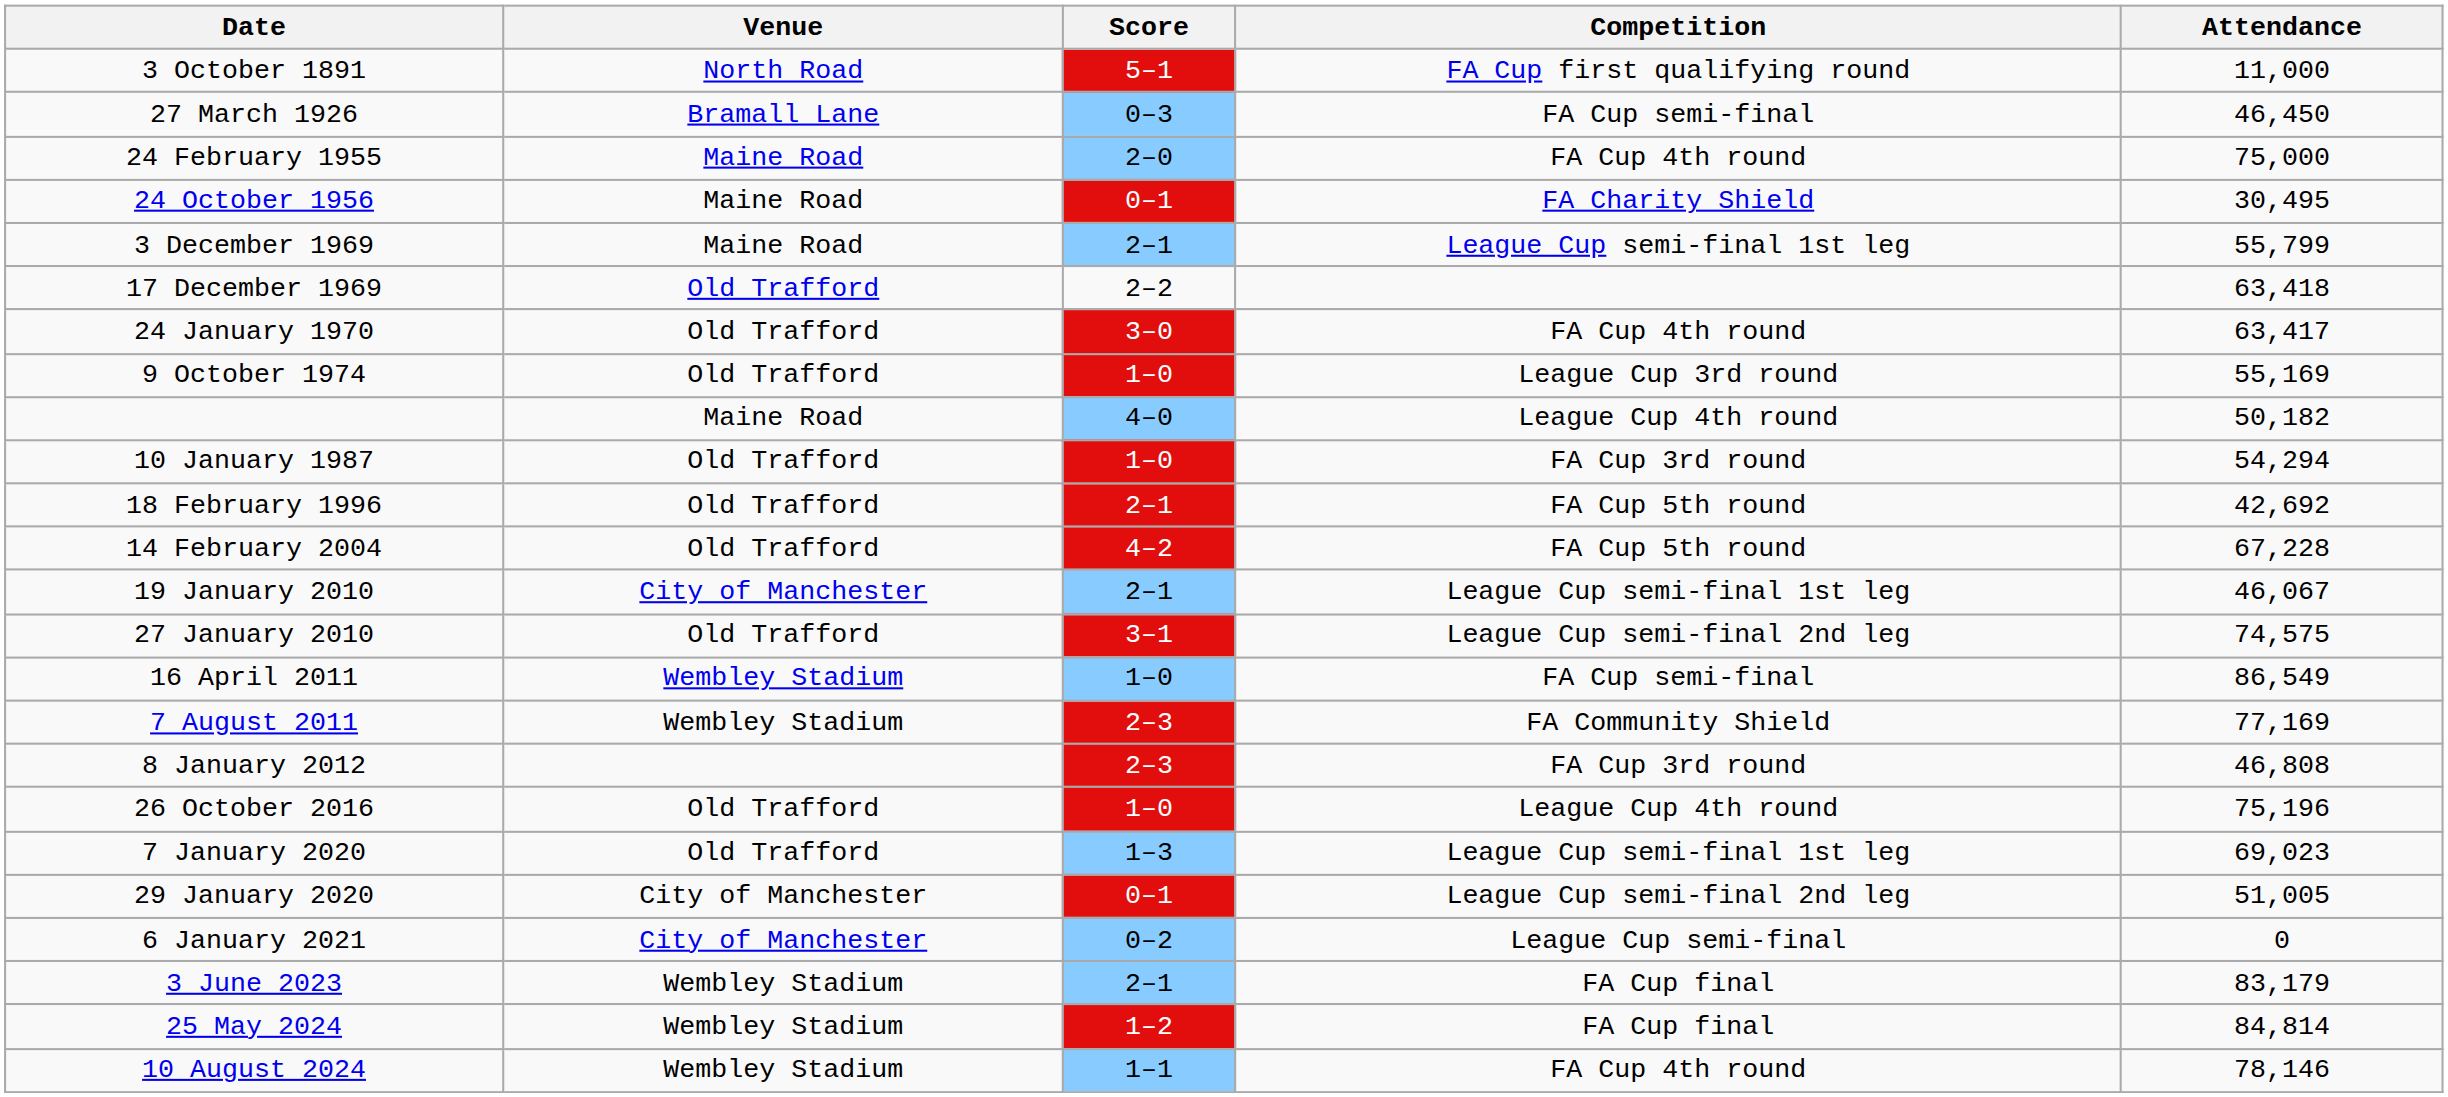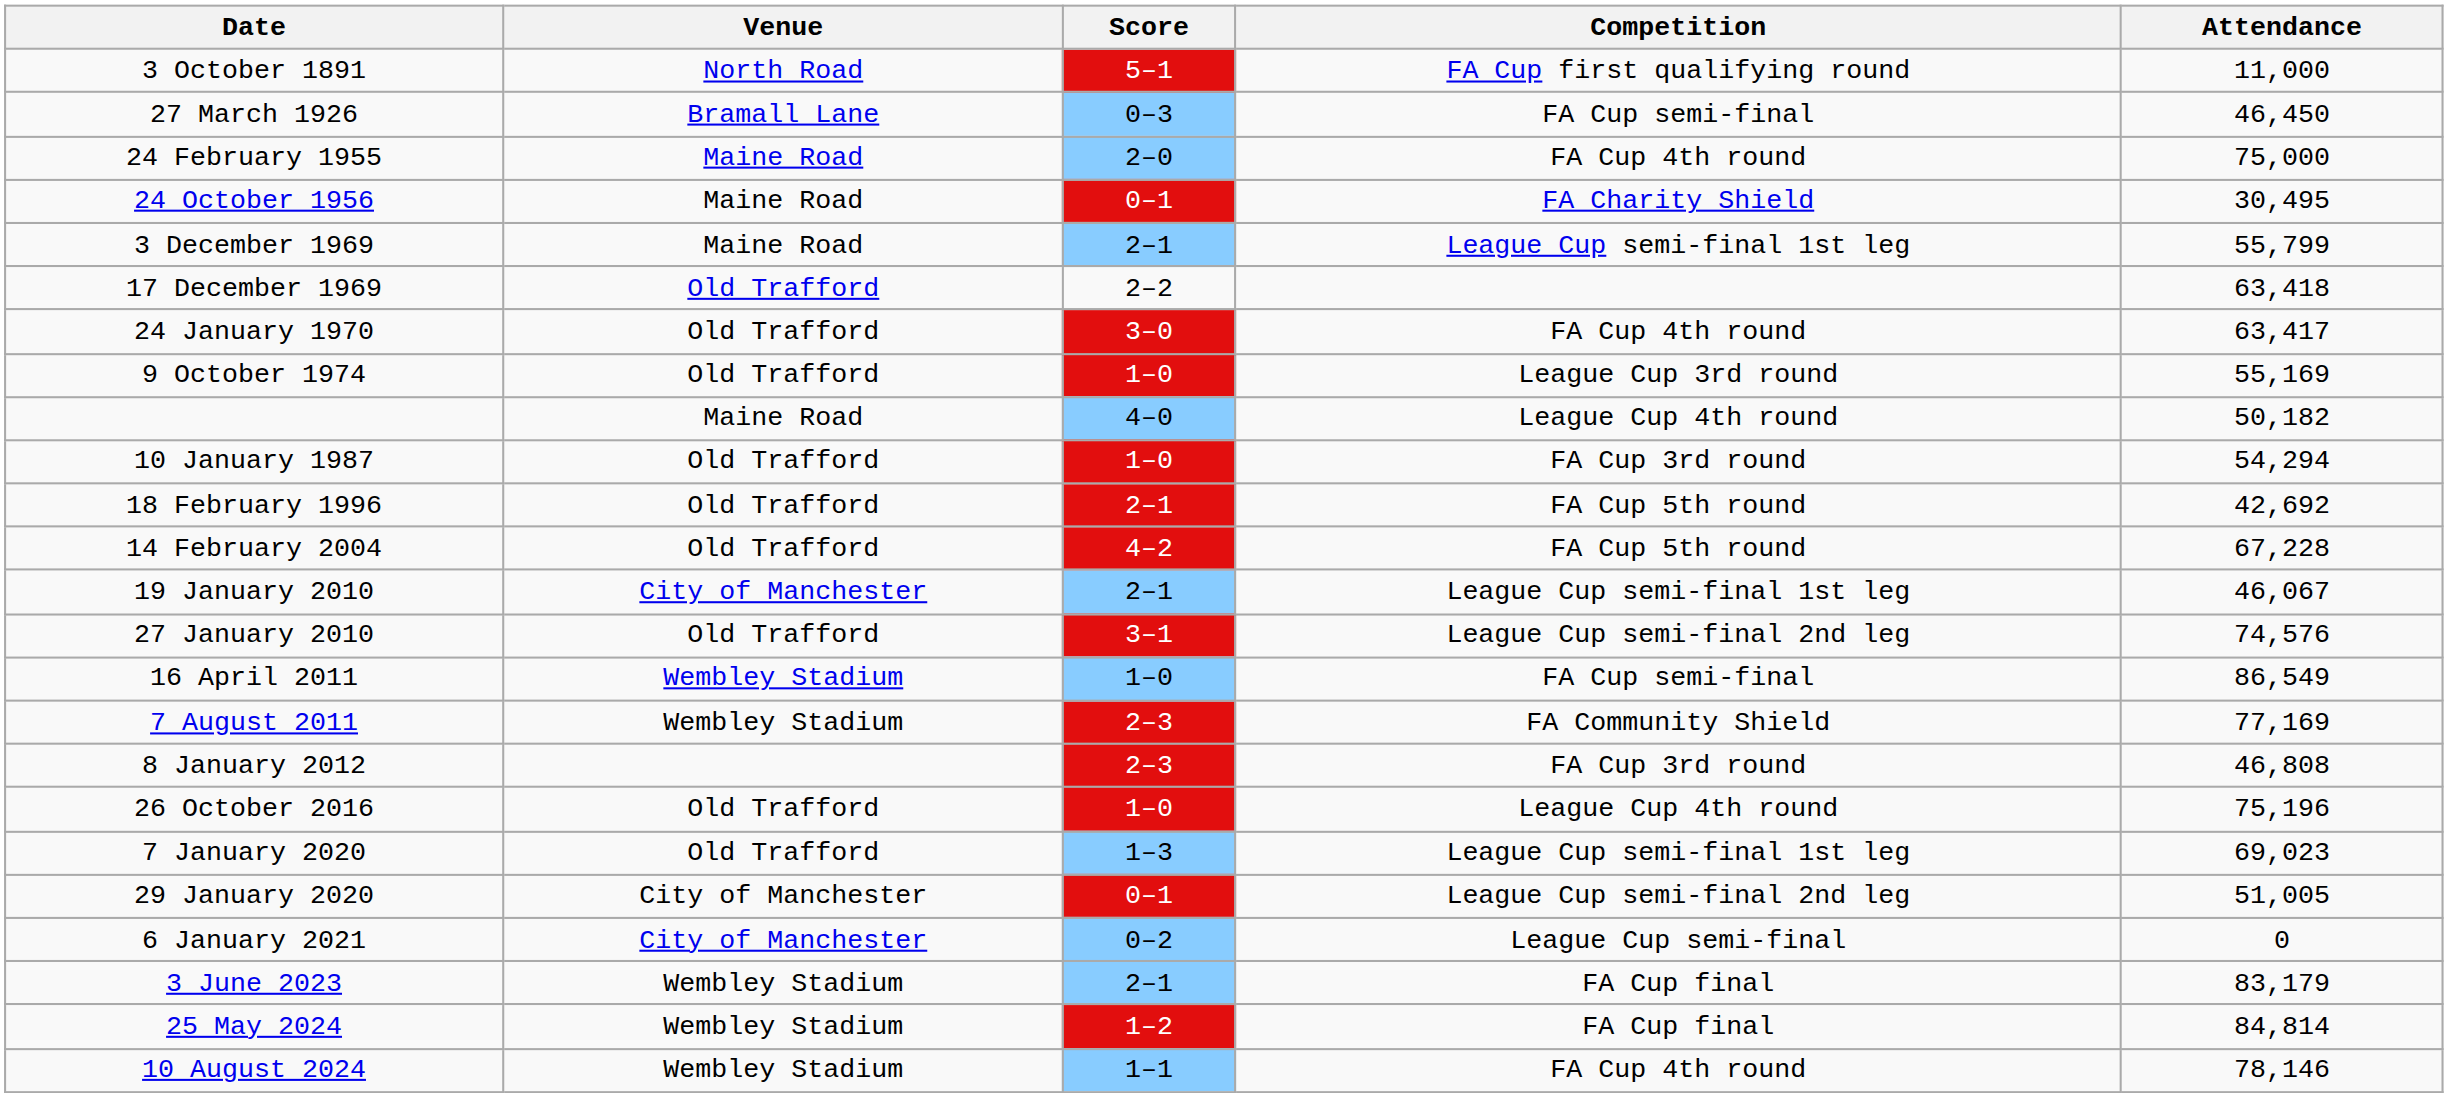 <table class="wikitable" style="text-align:center;margin-left:1em;float:right" width=60%;>
 <tr>
 <th>Date</th>
 <th>Venue</th>
 <th>Score</th>
 <th>Competition</th>
 <th>Attendance</th>
 </tr>
 <tr>
 <td>3 October 1891</td>
 <td><a href='#'>North Road</a></td>
 <td align="center" style="background:#E20E0E; color:#FFFFFF">5–1</td>
 <td><a href='#'>FA Cup</a> first qualifying round</td>
 <td>11,000</td>
 </tr>
 <tr>
 <td>27 March 1926</td>
 <td><a href='#'>Bramall Lane</a></td>
 <td align="center" style="background:#88CCFF">0–3</td>
 <td>FA Cup semi-final</td>
 <td>46,450</td>
 </tr>
 <tr>
 <td>24 February 1955</td>
 <td><a href='#'>Maine Road</a></td>
 <td align="center" style="background:#88CCFF">2–0</td>
 <td>FA Cup 4th round</td>
 <td>75,000</td>
 </tr>
 <tr>
 <td><a href='#'>24 October 1956</a></td>
 <td>Maine Road</td>
 <td align="center" style="background:#E20E0E; color:#FFFFFF">0–1</td>
 <td><a href='#'>FA Charity Shield</a></td>
 <td>30,495</td>
 </tr>
 <tr>
 <td>3 December 1969</td>
 <td>Maine Road</td>
 <td align="center" style="background:#88CCFF">2–1</td>
 <td><a href='#'>League Cup</a> semi-final 1st leg</td>
 <td>55,799</td>
 </tr>
 <tr>
 <td>17 December 1969</td>
 <td><a href='#'>Old Trafford</a></td>
 <td align="center">2–2</td>
 <td></td>
 <td>63,418</td>
 </tr>
 <tr>
 <td>24 January 1970</td>
 <td>Old Trafford</td>
 <td align="center" style="background:#E20E0E; color:#FFFFFF">3–0</td>
 <td>FA Cup 4th round</td>
 <td>63,417</td>
 </tr>
 <tr>
 <td>9 October 1974</td>
 <td>Old Trafford</td>
 <td align="center" style="background:#E20E0E; color:#FFFFFF">1–0</td>
 <td>League Cup 3rd round</td>
 <td>55,169</td>
 </tr>
 <tr>
 <td></td>
 <td>Maine Road</td>
 <td align="center" style="background:#88CCFF">4–0</td>
 <td>League Cup 4th round</td>
 <td>50,182</td>
 </tr>
 <tr>
 <td>10 January 1987</td>
 <td>Old Trafford</td>
 <td align="center" style="background:#E20E0E; color:#FFFFFF">1–0</td>
 <td>FA Cup 3rd round</td>
 <td>54,294</td>
 </tr>
 <tr>
 <td>18 February 1996</td>
 <td>Old Trafford</td>
 <td align="center" style="background:#E20E0E; color:#FFFFFF">2–1</td>
 <td>FA Cup 5th round</td>
 <td>42,692</td>
 </tr>
 <tr>
 <td>14 February 2004</td>
 <td>Old Trafford</td>
 <td align="center" style="background:#E20E0E; color:#FFFFFF">4–2</td>
 <td>FA Cup 5th round</td>
 <td>67,228</td>
 </tr>
 <tr>
 <td>19 January 2010</td>
 <td><a href='#'>City of Manchester</a></td>
 <td align="center" style="background:#88CCFF">2–1</td>
 <td>League Cup semi-final 1st leg</td>
 <td>46,067</td>
 </tr>
 <tr>
 <td>27 January 2010</td>
 <td>Old Trafford</td>
 <td align="center" style="background:#E20E0E; color:#FFFFFF">3–1</td>
 <td>League Cup semi-final 2nd leg</td>
-<td>74,575</td>
+<td>74,576</td>
 </tr>
 <tr>
 <td>16 April 2011</td>
 <td><a href='#'>Wembley Stadium</a></td>
 <td align="center" style="background:#88CCFF">1–0</td>
 <td>FA Cup semi-final</td>
 <td>86,549</td>
 </tr>
 <tr>
 <td><a href='#'>7 August 2011</a></td>
 <td>Wembley Stadium</td>
 <td align="center" style="background:#E20E0E; color:#FFFFFF">2–3</td>
 <td>FA Community Shield</td>
 <td>77,169</td>
 </tr>
 <tr>
 <td>8 January 2012</td>
 <td></td>
 <td align="center" style="background:#E20E0E; color:#FFFFFF">2–3</td>
 <td>FA Cup 3rd round</td>
 <td>46,808</td>
 </tr>
 <tr>
 <td>26 October 2016</td>
 <td>Old Trafford</td>
 <td align="center" style="background:#E20E0E; color:#FFFFFF">1–0</td>
 <td>League Cup 4th round</td>
 <td>75,196</td>
 </tr>
 <tr>
 <td>7 January 2020</td>
 <td>Old Trafford</td>
 <td align="center" style="background:#88CCFF">1–3</td>
 <td>League Cup semi-final 1st leg</td>
 <td>69,023</td>
 </tr>
 <tr>
 <td>29 January 2020</td>
 <td>City of Manchester</td>
 <td align="center" style="background:#E20E0E; color:#FFFFFF">0–1</td>
 <td>League Cup semi-final 2nd leg</td>
 <td>51,005</td>
 </tr>
 <tr>
 <td>6 January 2021</td>
 <td><a href='#'>City of Manchester</a></td>
 <td align="center" style="background:#88CCFF">0–2</td>
 <td>League Cup semi-final</td>
 <td>0</td>
 </tr>
 <tr>
 <td><a href='#'>3 June 2023</a></td>
 <td>Wembley Stadium</td>
 <td align="center" style="background:#88CCFF">2–1</td>
 <td>FA Cup final</td>
 <td>83,179</td>
 </tr>
 <tr>
 <td><a href='#'>25 May 2024</a></td>
 <td>Wembley Stadium</td>
 <td align="center" style="background:#E20E0E; color:#FFFFFF">1–2</td>
 <td>FA Cup final</td>
 <td>84,814</td>
 </tr>
 <tr>
 <td><a href='#'>10 August 2024</a></td>
 <td>Wembley Stadium</td>
 <td align="center" style="background:#88CCFF">1–1 </td>
 <td>FA Cup 4th round</td>
 <td>78,146</td>
 </tr>
 </table>
